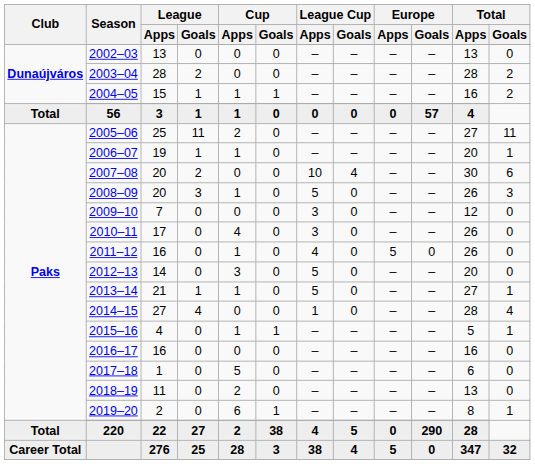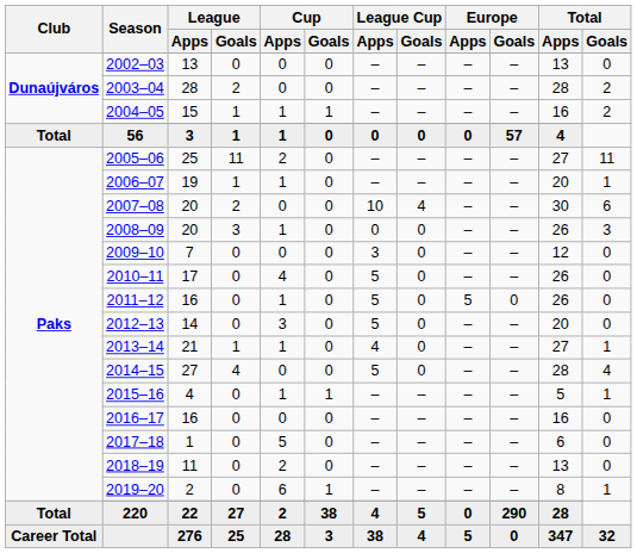 <table class="wikitable" style="font-size:90%; text-align: center;">
 <tr>
 <th rowspan="2">Club</th>
 <th rowspan="2">Season</th>
 <th colspan="2">League</th>
 <th colspan="2">Cup</th>
 <th colspan="2">League Cup</th>
 <th colspan="2">Europe</th>
 <th colspan="2">Total</th>
 </tr>
 <tr>
 <th>Apps</th>
 <th>Goals</th>
 <th>Apps</th>
 <th>Goals</th>
 <th>Apps</th>
 <th>Goals</th>
 <th>Apps</th>
 <th>Goals</th>
 <th>Apps</th>
 <th>Goals</th>
 </tr>
 <tr ||-||-||-|->
 <td rowspan="5" valign="center"><strong><a href='#'>Dunaújváros</a></strong></td>
 </tr>
 <tr>
 <td><a href='#'>2002–03</a></td>
 <td>13</td>
 <td>0</td>
 <td>0</td>
 <td>0</td>
 <td>–</td>
 <td>–</td>
 <td>–</td>
 <td>–</td>
 <td>13</td>
 <td>0</td>
 </tr>
 <tr>
 <td><a href='#'>2003–04</a></td>
 <td>28</td>
 <td>2</td>
 <td>0</td>
 <td>0</td>
 <td>–</td>
 <td>–</td>
 <td>–</td>
 <td>–</td>
 <td>28</td>
 <td>2</td>
 </tr>
 <tr>
 <td><a href='#'>2004–05</a></td>
 <td>15</td>
 <td>1</td>
 <td>1</td>
 <td>1</td>
 <td>–</td>
 <td>–</td>
 <td>–</td>
 <td>–</td>
 <td>16</td>
 <td>2</td>
 </tr>
 <tr>
 </tr>
 <tr style="font-weight:bold; background-color:#eeeeee;">
 <td>Total</td>
 <td>56</td>
 <td>3</td>
 <td>1</td>
 <td>1</td>
 <td>0</td>
 <td>0</td>
 <td>0</td>
 <td>0</td>
 <td>57</td>
 <td>4</td>
 </tr>
 <tr>
 <td rowspan="16" valign="center"><strong><a href='#'>Paks</a></strong></td>
 <td><a href='#'>2005–06</a></td>
 <td>25</td>
 <td>11</td>
 <td>2</td>
 <td>0</td>
 <td>–</td>
 <td>–</td>
 <td>–</td>
 <td>–</td>
 <td>27</td>
 <td>11</td>
 </tr>
 <tr>
 <td><a href='#'>2006–07</a></td>
 <td>19</td>
 <td>1</td>
 <td>1</td>
 <td>0</td>
 <td>–</td>
 <td>–</td>
 <td>–</td>
 <td>–</td>
 <td>20</td>
 <td>1</td>
 </tr>
 <tr>
 <td><a href='#'>2007–08</a></td>
 <td>20</td>
 <td>2</td>
 <td>0</td>
 <td>0</td>
 <td>10</td>
 <td>4</td>
 <td>–</td>
 <td>–</td>
 <td>30</td>
 <td>6</td>
 </tr>
 <tr>
 <td><a href='#'>2008–09</a></td>
 <td>20</td>
 <td>3</td>
 <td>1</td>
 <td>0</td>
-<td>5</td>
+<td>0</td>
 <td>0</td>
 <td>–</td>
 <td>–</td>
 <td>26</td>
 <td>3</td>
 </tr>
 <tr>
 <td><a href='#'>2009–10</a></td>
 <td>7</td>
 <td>0</td>
 <td>0</td>
 <td>0</td>
 <td>3</td>
 <td>0</td>
 <td>–</td>
 <td>–</td>
 <td>12</td>
 <td>0</td>
 </tr>
 <tr>
 <td><a href='#'>2010–11</a></td>
 <td>17</td>
 <td>0</td>
 <td>4</td>
 <td>0</td>
-<td>3</td>
+<td>5</td>
 <td>0</td>
 <td>–</td>
 <td>–</td>
 <td>26</td>
 <td>0</td>
 </tr>
 <tr>
 <td><a href='#'>2011–12</a></td>
 <td>16</td>
 <td>0</td>
 <td>1</td>
 <td>0</td>
-<td>4</td>
+<td>5</td>
 <td>0</td>
 <td>5</td>
 <td>0</td>
 <td>26</td>
 <td>0</td>
 </tr>
 <tr>
 <td><a href='#'>2012–13</a></td>
 <td>14</td>
 <td>0</td>
 <td>3</td>
 <td>0</td>
 <td>5</td>
 <td>0</td>
 <td>–</td>
 <td>–</td>
 <td>20</td>
 <td>0</td>
 </tr>
 <tr>
 <td><a href='#'>2013–14</a></td>
 <td>21</td>
 <td>1</td>
 <td>1</td>
 <td>0</td>
-<td>5</td>
+<td>4</td>
 <td>0</td>
 <td>–</td>
 <td>–</td>
 <td>27</td>
 <td>1</td>
 </tr>
 <tr>
 <td><a href='#'>2014–15</a></td>
 <td>27</td>
 <td>4</td>
 <td>0</td>
 <td>0</td>
-<td>1</td>
+<td>5</td>
 <td>0</td>
 <td>–</td>
 <td>–</td>
 <td>28</td>
 <td>4</td>
 </tr>
 <tr>
 <td><a href='#'>2015–16</a></td>
 <td>4</td>
 <td>0</td>
 <td>1</td>
 <td>1</td>
 <td>–</td>
 <td>–</td>
 <td>–</td>
 <td>–</td>
 <td>5</td>
 <td>1</td>
 </tr>
 <tr>
 <td><a href='#'>2016–17</a></td>
 <td>16</td>
 <td>0</td>
 <td>0</td>
 <td>0</td>
 <td>–</td>
 <td>–</td>
 <td>–</td>
 <td>–</td>
 <td>16</td>
 <td>0</td>
 </tr>
 <tr>
 <td><a href='#'>2017–18</a></td>
 <td>1</td>
 <td>0</td>
 <td>5</td>
 <td>0</td>
 <td>–</td>
 <td>–</td>
 <td>–</td>
 <td>–</td>
 <td>6</td>
 <td>0</td>
 </tr>
 <tr>
 <td><a href='#'>2018–19</a></td>
 <td>11</td>
 <td>0</td>
 <td>2</td>
 <td>0</td>
 <td>–</td>
 <td>–</td>
 <td>–</td>
 <td>–</td>
 <td>13</td>
 <td>0</td>
 </tr>
 <tr>
 <td><a href='#'>2019–20</a></td>
 <td>2</td>
 <td>0</td>
 <td>6</td>
 <td>1</td>
 <td>–</td>
 <td>–</td>
 <td>–</td>
 <td>–</td>
 <td>8</td>
 <td>1</td>
 </tr>
 <tr>
 </tr>
 <tr style="font-weight:bold; background-color:#eeeeee;">
 <td>Total</td>
 <td>220</td>
 <td>22</td>
 <td>27</td>
 <td>2</td>
 <td>38</td>
 <td>4</td>
 <td>5</td>
 <td>0</td>
 <td>290</td>
 <td>28</td>
 </tr>
 <tr style="font-weight:bold; background-color:#eeeeee;">
 <td rowspan="1" valign="top"><strong>Career Total</strong></td>
 <td></td>
 <td><strong>276</strong></td>
 <td><strong>25</strong></td>
 <td><strong>28</strong></td>
 <td><strong>3</strong></td>
 <td><strong>38</strong></td>
 <td><strong>4</strong></td>
 <td><strong>5</strong></td>
 <td><strong>0</strong></td>
 <td><strong>347</strong></td>
 <td><strong>32</strong></td>
 </tr>
 </table>
